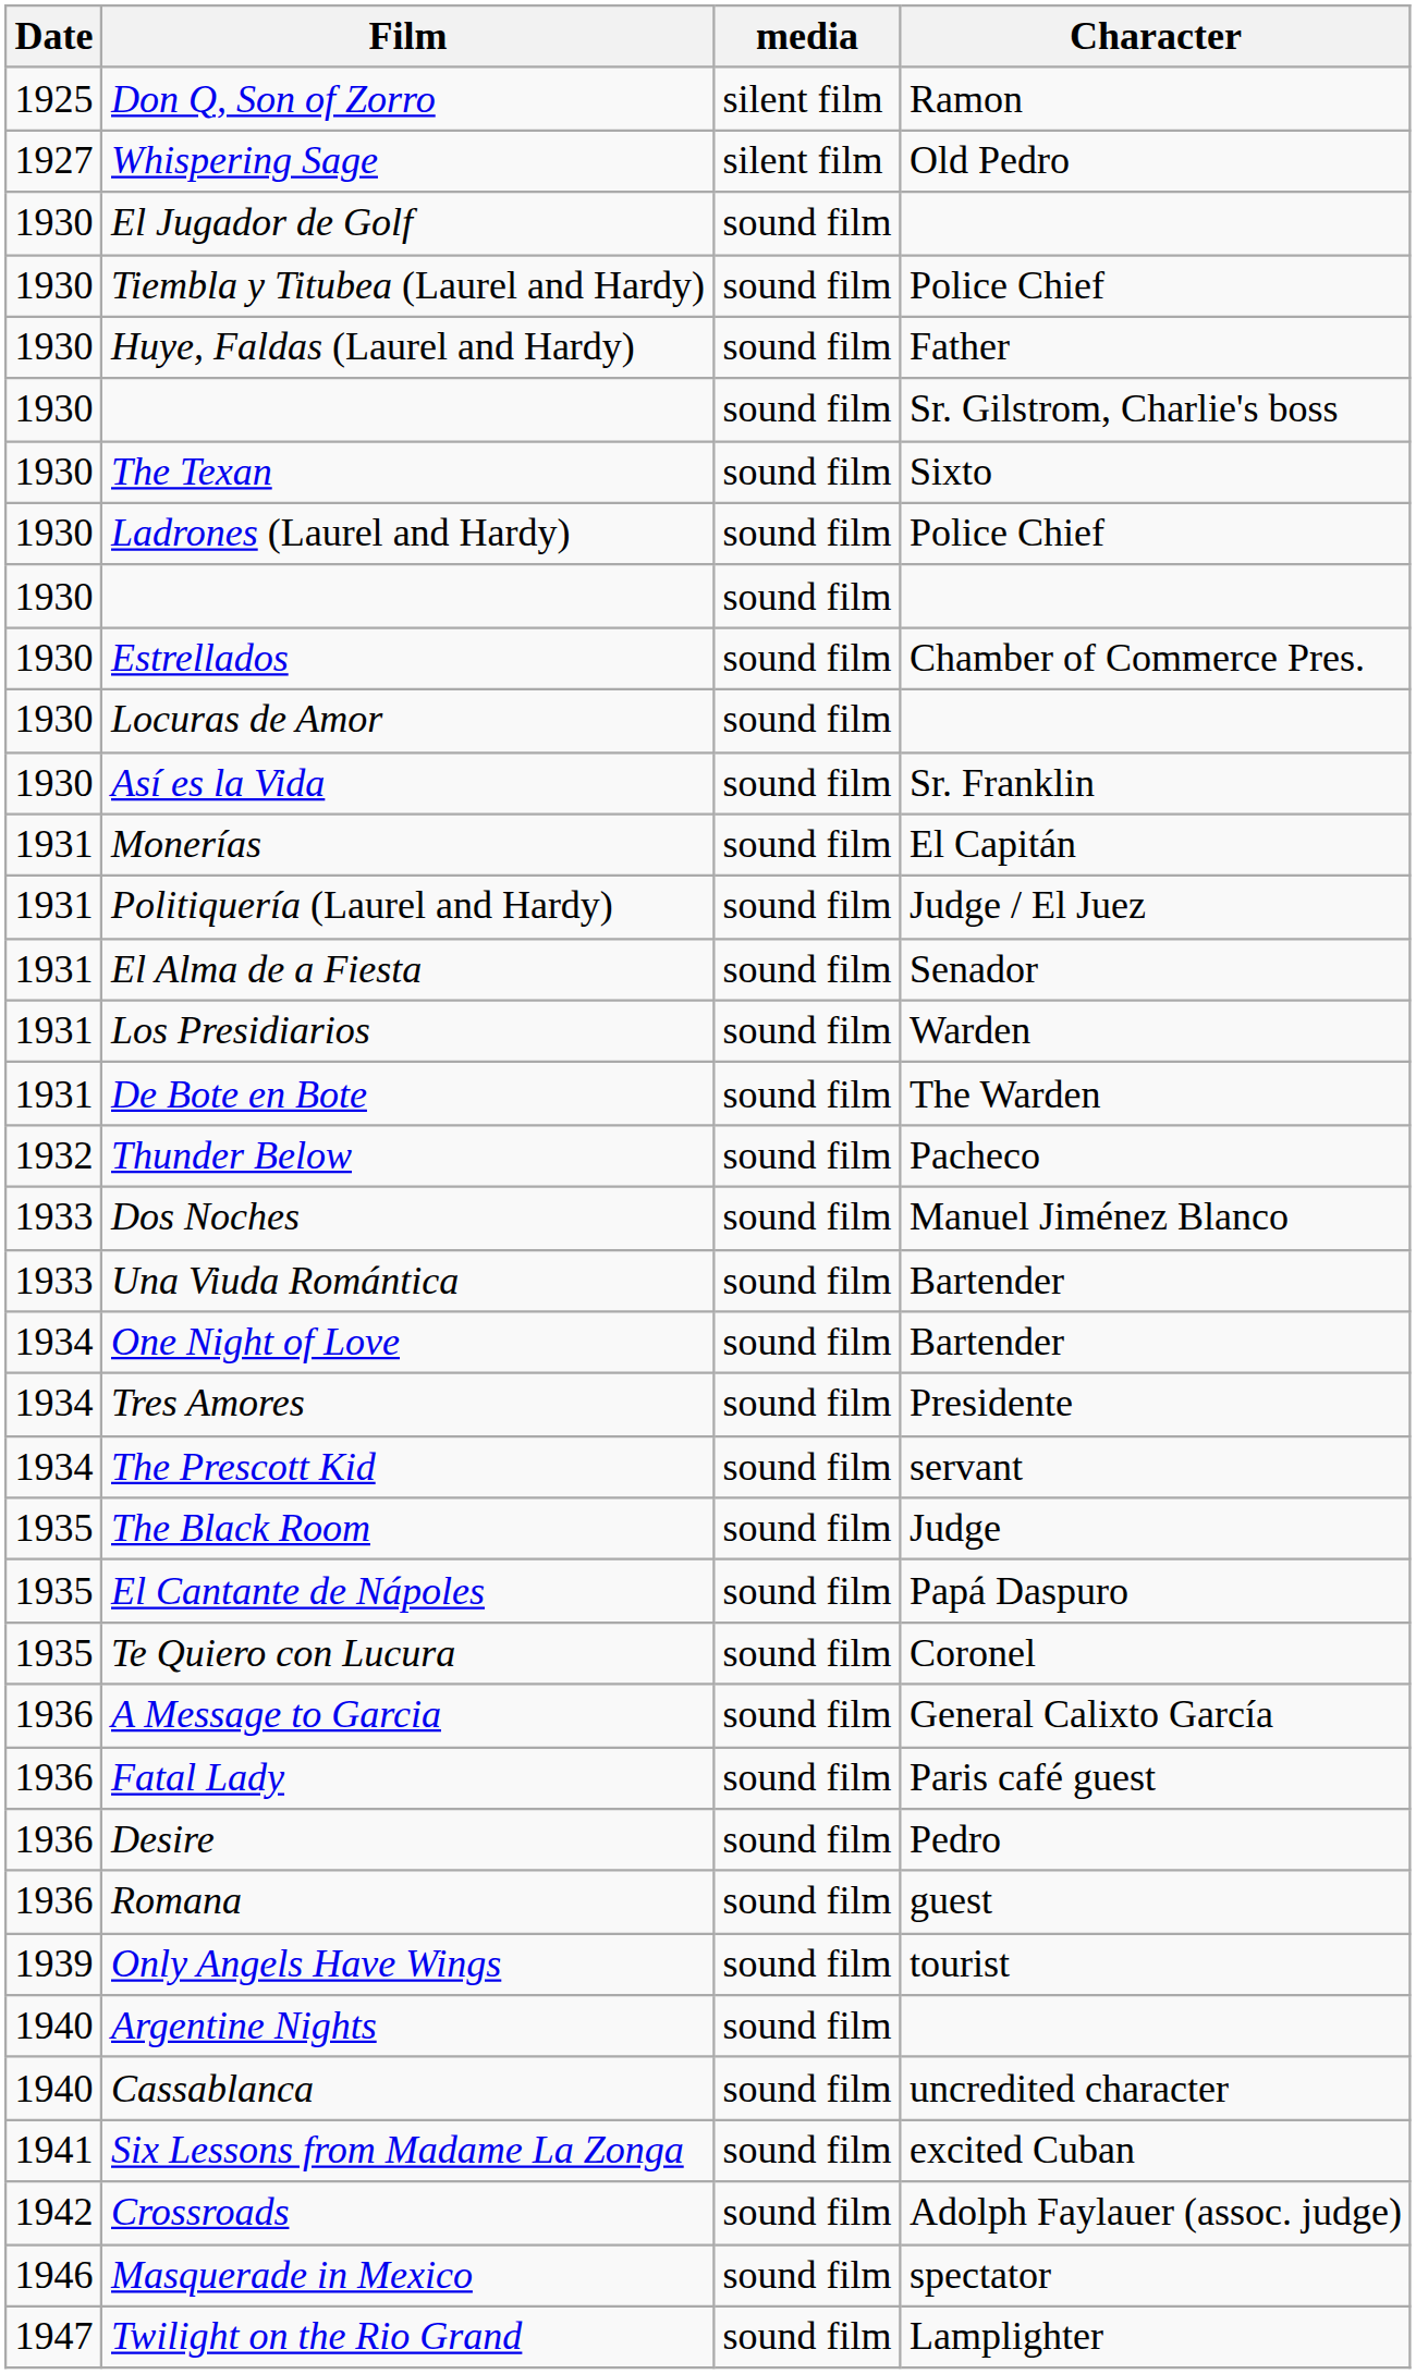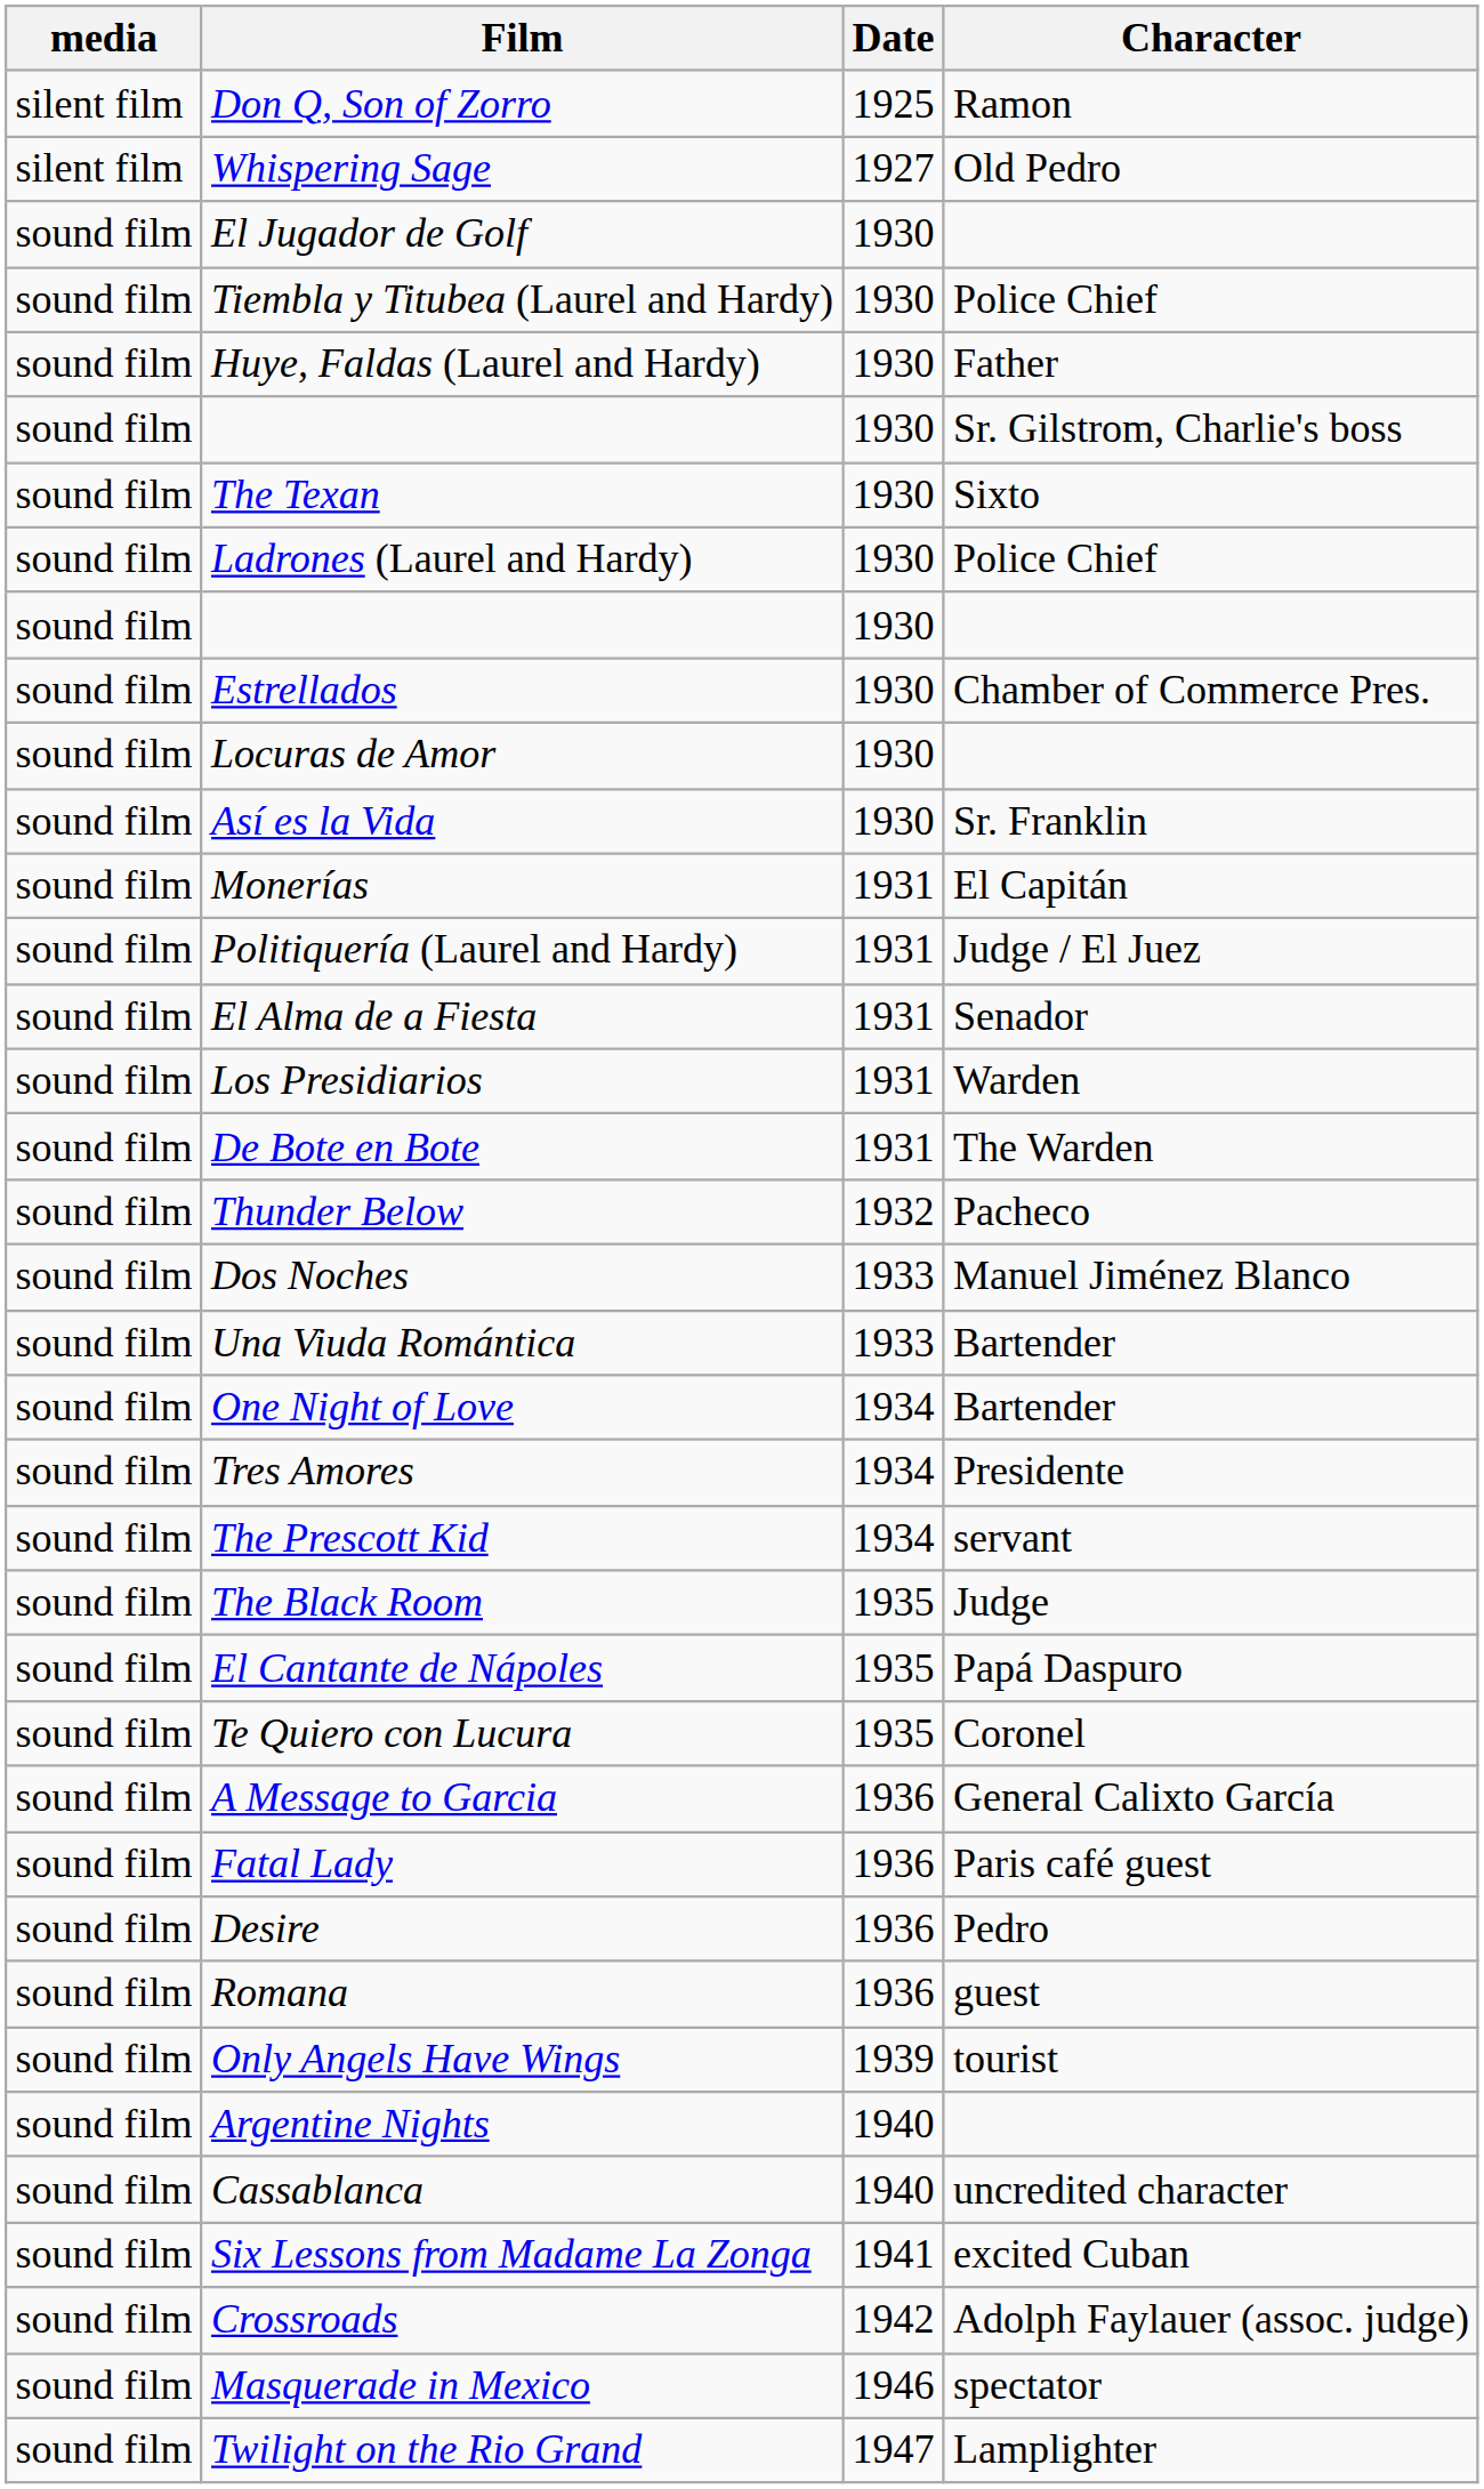 <table class="wikitable sortable">
 <tr>
+<th>media</th>
+<th>Film</th>
 <th>Date</th>
-<th>Film</th>
-<th>media</th>
 <th>Character</th>
 </tr>
 <tr>
+<td>silent film</td>
+<td><em><a href='#'>Don Q, Son of Zorro</a></em></td>
 <td>1925</td>
-<td><em><a href='#'>Don Q, Son of Zorro</a></em></td>
-<td>silent film</td>
 <td>Ramon</td>
 </tr>
 <tr>
+<td>silent film</td>
+<td><em><a href='#'>Whispering Sage</a></em></td>
 <td>1927</td>
-<td><em><a href='#'>Whispering Sage</a></em></td>
-<td>silent film</td>
 <td>Old Pedro</td>
 </tr>
 <tr>
+<td>sound film</td>
+<td><em>El Jugador de Golf</em></td>
 <td>1930</td>
-<td><em>El Jugador de Golf</em></td>
-<td>sound film</td>
 <td></td>
 </tr>
 <tr>
+<td>sound film</td>
+<td><em>Tiembla y Titubea</em> (Laurel and Hardy)</td>
 <td>1930</td>
-<td><em>Tiembla y Titubea</em> (Laurel and Hardy)</td>
-<td>sound film</td>
 <td>Police Chief</td>
 </tr>
 <tr>
+<td>sound film</td>
+<td><em>Huye, Faldas</em> (Laurel and Hardy)</td>
 <td>1930</td>
-<td><em>Huye, Faldas</em> (Laurel and Hardy)</td>
-<td>sound film</td>
 <td>Father</td>
 </tr>
 <tr>
+<td>sound film</td>
+<td><em></em></td>
 <td>1930</td>
-<td><em></em></td>
-<td>sound film</td>
 <td>Sr. Gilstrom, Charlie's boss</td>
 </tr>
 <tr>
+<td>sound film</td>
+<td><em><a href='#'>The Texan</a></em></td>
 <td>1930</td>
-<td><em><a href='#'>The Texan</a></em></td>
-<td>sound film</td>
 <td>Sixto</td>
 </tr>
 <tr>
+<td>sound film</td>
+<td><em><a href='#'>Ladrones</a></em> (Laurel and Hardy)</td>
 <td>1930</td>
-<td><em><a href='#'>Ladrones</a></em> (Laurel and Hardy)</td>
-<td>sound film</td>
 <td>Police Chief</td>
 </tr>
 <tr>
+<td>sound film</td>
+<td><em></em></td>
 <td>1930</td>
-<td><em></em></td>
-<td>sound film</td>
 <td></td>
 </tr>
 <tr>
+<td>sound film</td>
+<td><em><a href='#'>Estrellados</a></em></td>
 <td>1930</td>
-<td><em><a href='#'>Estrellados</a></em></td>
-<td>sound film</td>
 <td>Chamber of Commerce Pres.</td>
 </tr>
 <tr>
+<td>sound film</td>
+<td><em>Locuras de Amor</em></td>
 <td>1930</td>
-<td><em>Locuras de Amor</em></td>
-<td>sound film</td>
 <td></td>
 </tr>
 <tr>
+<td>sound film</td>
+<td><em><a href='#'>Así es la Vida</a></em></td>
 <td>1930</td>
-<td><em><a href='#'>Así es la Vida</a></em></td>
-<td>sound film</td>
 <td>Sr. Franklin</td>
 </tr>
 <tr>
+<td>sound film</td>
+<td><em>Monerías</em></td>
 <td>1931</td>
-<td><em>Monerías</em></td>
-<td>sound film</td>
 <td>El Capitán</td>
 </tr>
 <tr>
+<td>sound film</td>
+<td><em>Politiquería</em> (Laurel and Hardy)</td>
 <td>1931</td>
-<td><em>Politiquería</em> (Laurel and Hardy)</td>
-<td>sound film</td>
 <td>Judge / El Juez</td>
 </tr>
 <tr>
+<td>sound film</td>
+<td><em>El Alma de a Fiesta</em></td>
 <td>1931</td>
-<td><em>El Alma de a Fiesta</em></td>
-<td>sound film</td>
 <td>Senador</td>
 </tr>
 <tr>
+<td>sound film</td>
+<td><em>Los Presidiarios</em></td>
 <td>1931</td>
-<td><em>Los Presidiarios</em></td>
-<td>sound film</td>
 <td>Warden</td>
 </tr>
 <tr>
+<td>sound film</td>
+<td><em><a href='#'>De Bote en Bote</a></em></td>
 <td>1931</td>
-<td><em><a href='#'>De Bote en Bote</a></em></td>
-<td>sound film</td>
 <td>The Warden</td>
 </tr>
 <tr>
+<td>sound film</td>
+<td><em><a href='#'>Thunder Below</a></em></td>
 <td>1932</td>
-<td><em><a href='#'>Thunder Below</a></em></td>
-<td>sound film</td>
 <td>Pacheco</td>
 </tr>
 <tr>
+<td>sound film</td>
+<td><em>Dos Noches</em></td>
 <td>1933</td>
-<td><em>Dos Noches</em></td>
-<td>sound film</td>
 <td>Manuel Jiménez Blanco</td>
 </tr>
 <tr>
+<td>sound film</td>
+<td><em>Una Viuda Romántica</em></td>
 <td>1933</td>
-<td><em>Una Viuda Romántica</em></td>
-<td>sound film</td>
 <td>Bartender</td>
 </tr>
 <tr>
+<td>sound film</td>
+<td><em><a href='#'>One Night of Love</a></em></td>
 <td>1934</td>
-<td><em><a href='#'>One Night of Love</a></em></td>
-<td>sound film</td>
 <td>Bartender</td>
 </tr>
 <tr>
+<td>sound film</td>
+<td><em>Tres Amores</em></td>
 <td>1934</td>
-<td><em>Tres Amores</em></td>
-<td>sound film</td>
 <td>Presidente</td>
 </tr>
 <tr>
+<td>sound film</td>
+<td><em><a href='#'>The Prescott Kid</a></em></td>
 <td>1934</td>
-<td><em><a href='#'>The Prescott Kid</a></em></td>
-<td>sound film</td>
 <td>servant</td>
 </tr>
 <tr>
+<td>sound film</td>
+<td><em><a href='#'>The Black Room</a></em></td>
 <td>1935</td>
-<td><em><a href='#'>The Black Room</a></em></td>
-<td>sound film</td>
 <td>Judge</td>
 </tr>
 <tr>
+<td>sound film</td>
+<td><em><a href='#'>El Cantante de Nápoles</a></em></td>
 <td>1935</td>
-<td><em><a href='#'>El Cantante de Nápoles</a></em></td>
-<td>sound film</td>
 <td>Papá Daspuro</td>
 </tr>
 <tr>
+<td>sound film</td>
+<td><em>Te Quiero con Lucura</em></td>
 <td>1935</td>
-<td><em>Te Quiero con Lucura</em></td>
-<td>sound film</td>
 <td>Coronel</td>
 </tr>
 <tr>
+<td>sound film</td>
+<td><em><a href='#'>A Message to Garcia</a></em></td>
 <td>1936</td>
-<td><em><a href='#'>A Message to Garcia</a></em></td>
-<td>sound film</td>
 <td>General Calixto García</td>
 </tr>
 <tr>
+<td>sound film</td>
+<td><em><a href='#'>Fatal Lady</a></em></td>
 <td>1936</td>
-<td><em><a href='#'>Fatal Lady</a></em></td>
-<td>sound film</td>
 <td>Paris café guest</td>
 </tr>
 <tr>
+<td>sound film</td>
+<td><em>Desire</em></td>
 <td>1936</td>
-<td><em>Desire</em></td>
-<td>sound film</td>
 <td>Pedro</td>
 </tr>
 <tr>
+<td>sound film</td>
+<td><em>Romana</em></td>
 <td>1936</td>
-<td><em>Romana</em></td>
-<td>sound film</td>
 <td>guest</td>
 </tr>
 <tr>
+<td>sound film</td>
+<td><em><a href='#'>Only Angels Have Wings</a></em></td>
 <td>1939</td>
-<td><em><a href='#'>Only Angels Have Wings</a></em></td>
-<td>sound film</td>
 <td>tourist</td>
 </tr>
 <tr>
+<td>sound film</td>
+<td><em><a href='#'>Argentine Nights</a></em></td>
 <td>1940</td>
-<td><em><a href='#'>Argentine Nights</a></em></td>
-<td>sound film</td>
 <td></td>
 </tr>
 <tr>
+<td>sound film</td>
+<td><em>Cassablanca</em></td>
 <td>1940</td>
-<td><em>Cassablanca</em></td>
-<td>sound film</td>
 <td>uncredited character</td>
 </tr>
 <tr>
+<td>sound film</td>
+<td><em><a href='#'>Six Lessons from Madame La Zonga</a></em></td>
 <td>1941</td>
-<td><em><a href='#'>Six Lessons from Madame La Zonga</a></em></td>
-<td>sound film</td>
 <td>excited Cuban</td>
 </tr>
 <tr>
+<td>sound film</td>
+<td><em><a href='#'>Crossroads</a></em></td>
 <td>1942</td>
-<td><em><a href='#'>Crossroads</a></em></td>
-<td>sound film</td>
 <td>Adolph Faylauer (assoc. judge)</td>
 </tr>
 <tr>
+<td>sound film</td>
+<td><em><a href='#'>Masquerade in Mexico</a></em></td>
 <td>1946</td>
-<td><em><a href='#'>Masquerade in Mexico</a></em></td>
-<td>sound film</td>
 <td>spectator</td>
 </tr>
 <tr>
+<td>sound film</td>
+<td><em><a href='#'>Twilight on the Rio Grand</a></em></td>
 <td>1947</td>
-<td><em><a href='#'>Twilight on the Rio Grand</a></em></td>
-<td>sound film</td>
 <td>Lamplighter</td>
 </tr>
 </table>
